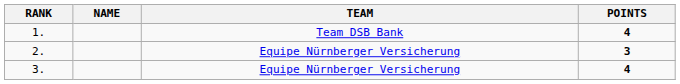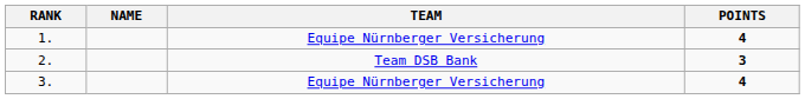 <table class=wikitable style="font-size:90%" width="80%">
 <tr>
 <th>RANK</th>
 <th>NAME</th>
 <th>TEAM</th>
 <th>POINTS</th>
 </tr>
 <tr>
 <td align="center">1.</td>
 <td></td>
-<td align="center"><a href='#'>Team DSB Bank</a></td>
+<td align="center"><a href='#'>Equipe Nürnberger Versicherung</a></td>
 <td align="center"><strong>4</strong></td>
 </tr>
 <tr>
 <td align="center">2.</td>
 <td></td>
-<td align="center"><a href='#'>Equipe Nürnberger Versicherung</a></td>
+<td align="center"><a href='#'>Team DSB Bank</a></td>
 <td align="center"><strong>3</strong></td>
 </tr>
 <tr>
 <td align="center">3.</td>
 <td></td>
 <td align="center"><a href='#'>Equipe Nürnberger Versicherung</a></td>
 <td align="center"><strong>4</strong></td>
 </tr>
 </table>
